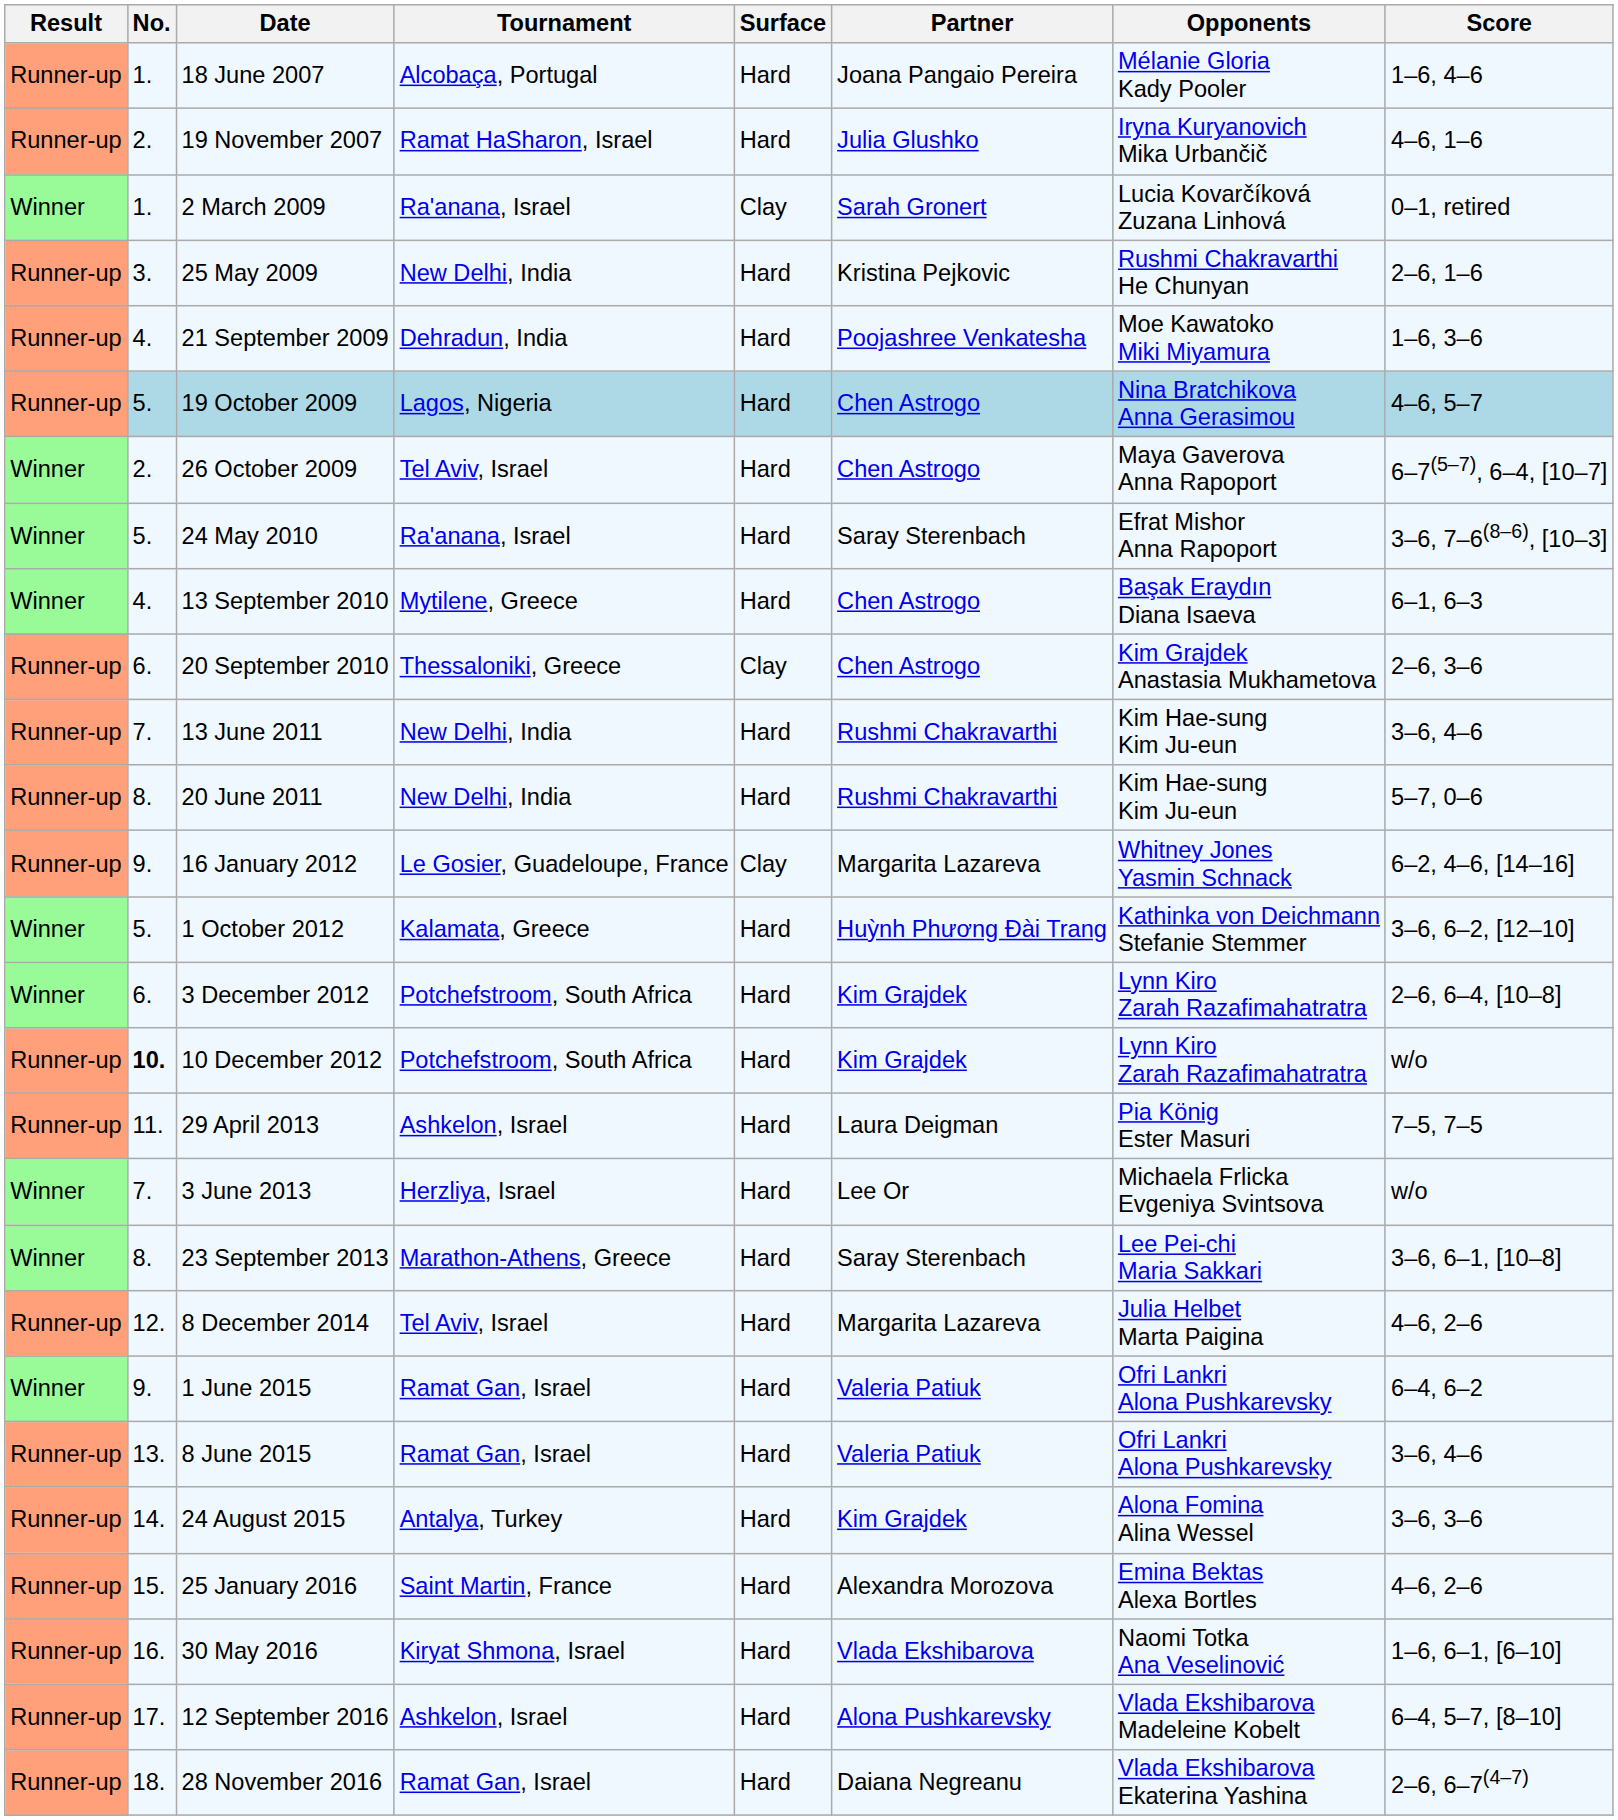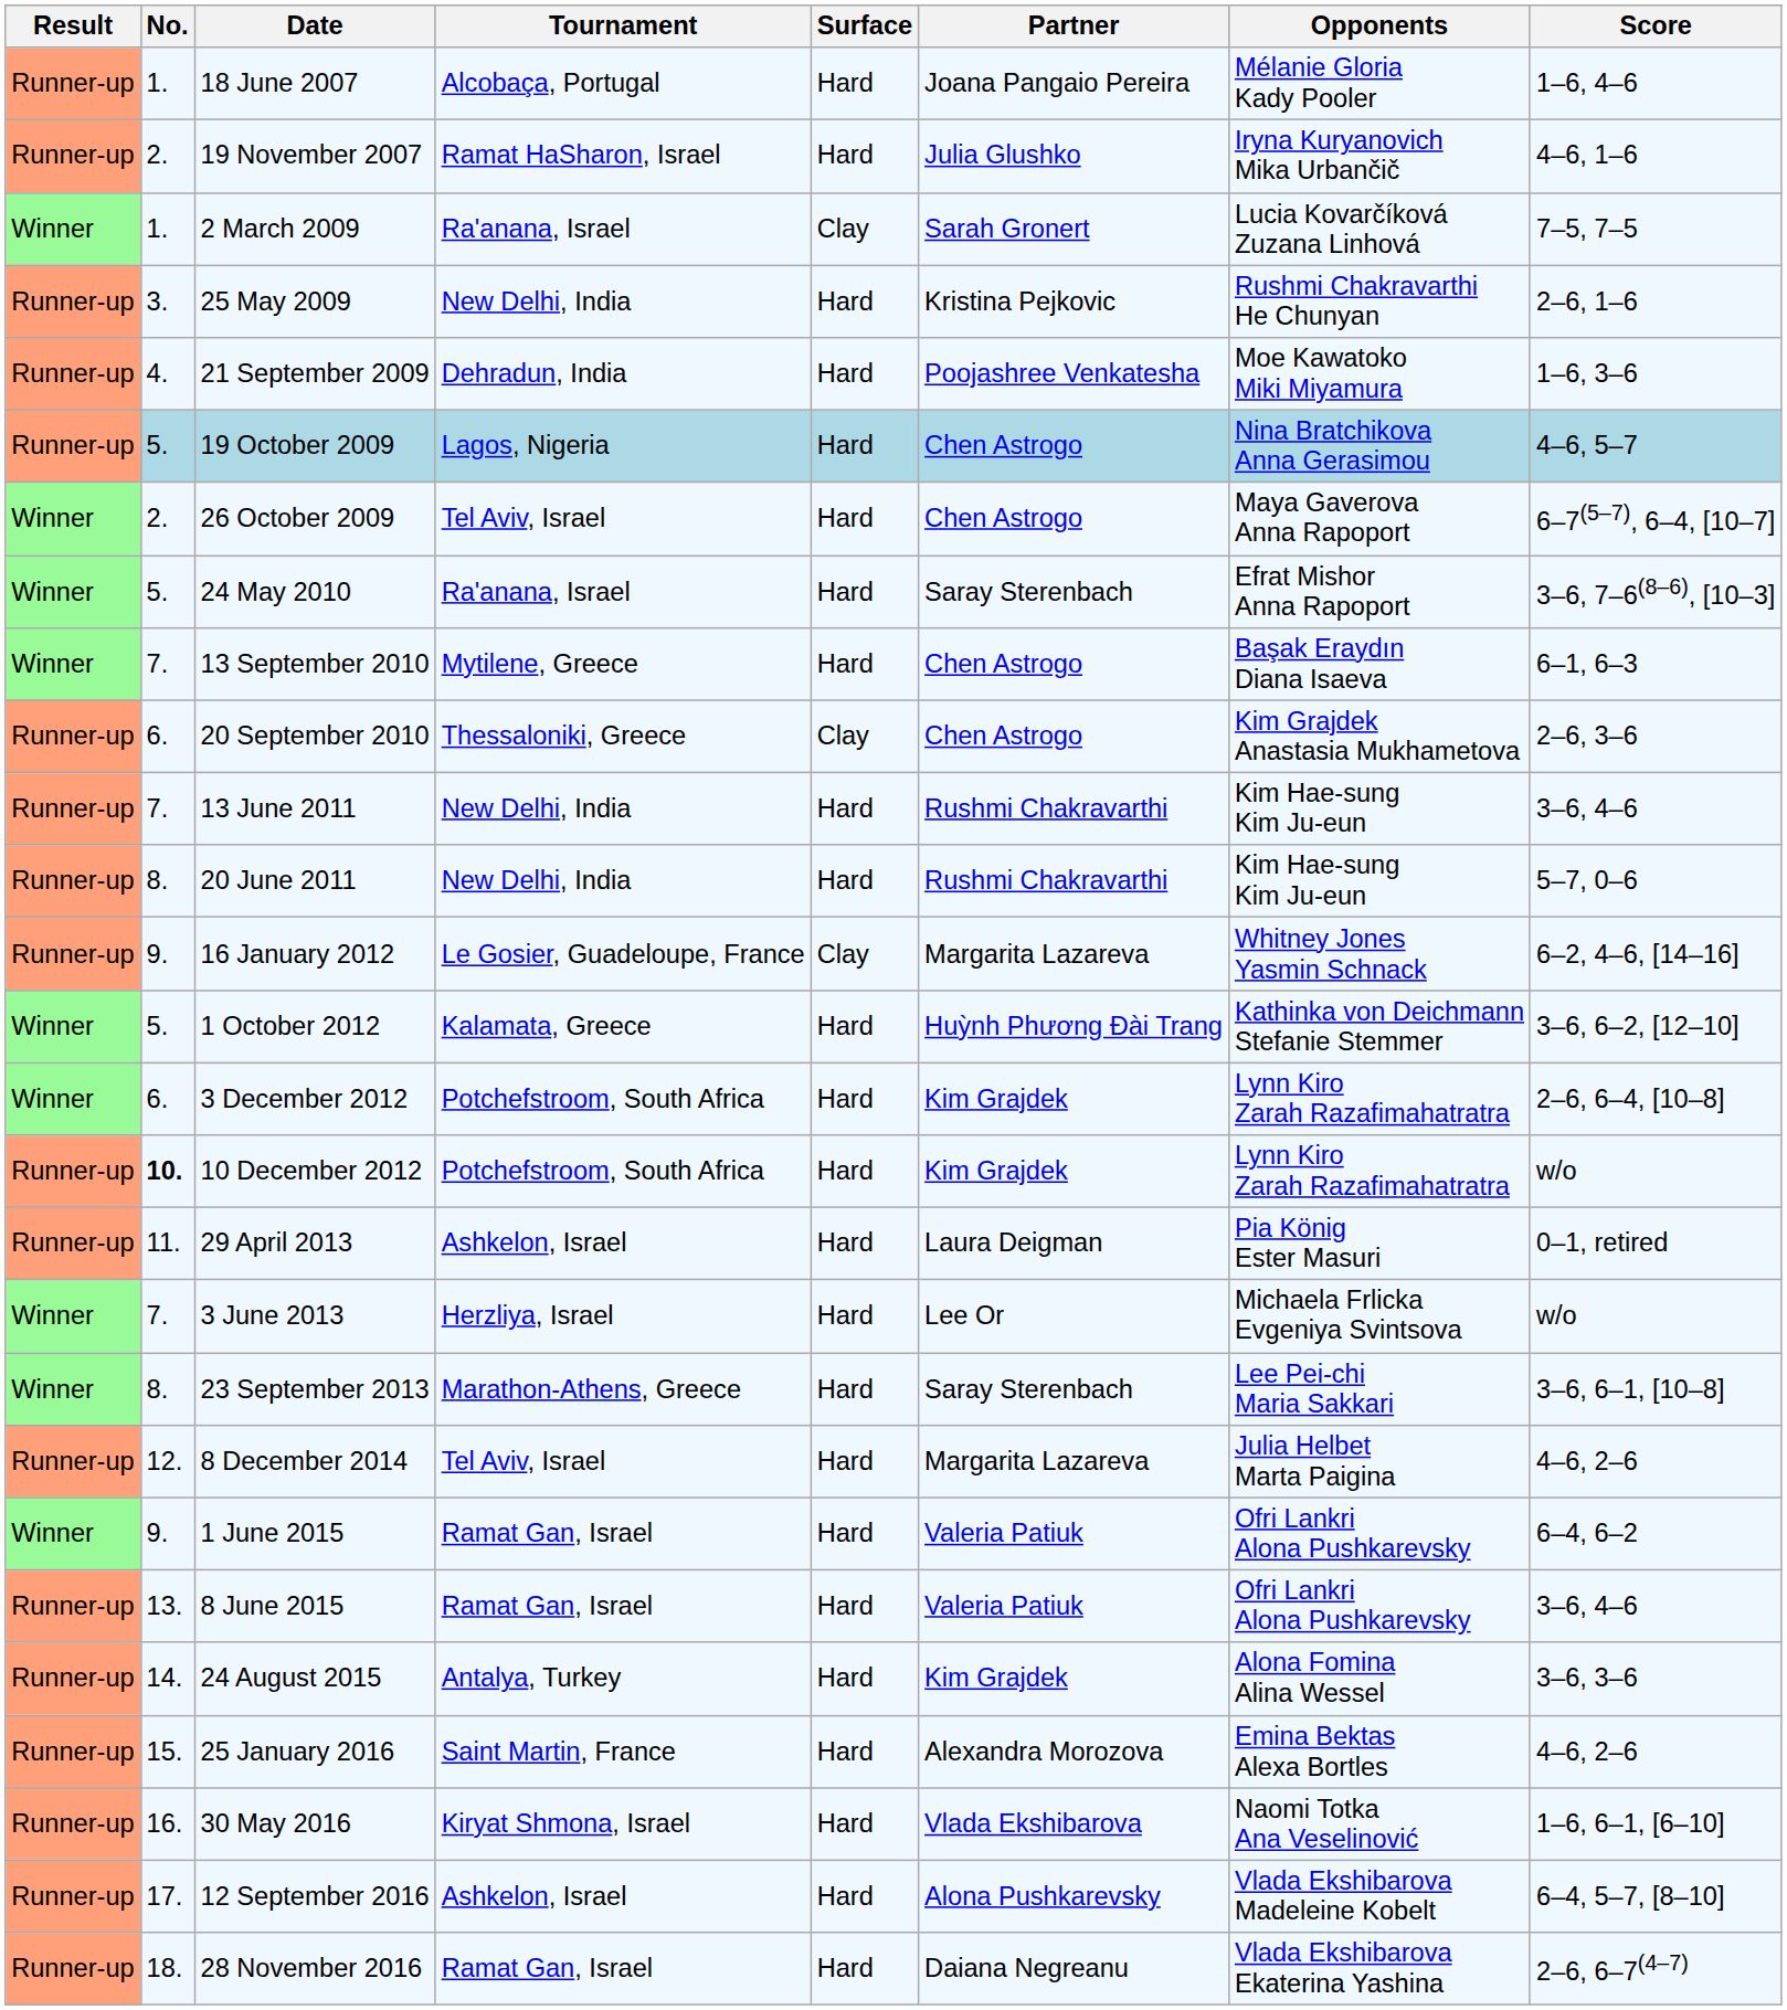 <table class="sortable wikitable" style=font-size:97%>
 <tr>
 <th>Result</th>
 <th>No.</th>
 <th>Date</th>
 <th>Tournament</th>
 <th>Surface</th>
 <th>Partner</th>
 <th>Opponents</th>
 <th>Score</th>
 </tr>
 <tr style="background:#f0f8ff;">
 <td style="background:#ffa07a;">Runner-up</td>
 <td>1.</td>
 <td>18 June 2007</td>
 <td><a href='#'>Alcobaça</a>, Portugal</td>
 <td>Hard</td>
 <td> Joana Pangaio Pereira</td>
 <td> <a href='#'>Mélanie Gloria</a> <br>  Kady Pooler</td>
 <td>1–6, 4–6</td>
 </tr>
 <tr style="background:#f0f8ff;">
 <td style="background:#ffa07a;">Runner-up</td>
 <td>2.</td>
 <td>19 November 2007</td>
 <td><a href='#'>Ramat HaSharon</a>, Israel</td>
 <td>Hard</td>
 <td> <a href='#'>Julia Glushko</a></td>
 <td> <a href='#'>Iryna Kuryanovich</a> <br>  Mika Urbančič</td>
 <td>4–6, 1–6</td>
 </tr>
 <tr style="background:#f0f8ff;">
 <td style="background:#98fb98;">Winner</td>
 <td>1.</td>
 <td>2 March 2009</td>
 <td><a href='#'>Ra'anana</a>, Israel</td>
 <td>Clay</td>
 <td> <a href='#'>Sarah Gronert</a></td>
 <td> Lucia Kovarčíková <br>  Zuzana Linhová</td>
-<td>0–1, retired</td>
+<td>7–5, 7–5</td>
 </tr>
 <tr style="background:#f0f8ff;">
 <td style="background:#ffa07a;">Runner-up</td>
 <td>3.</td>
 <td>25 May 2009</td>
 <td><a href='#'>New Delhi</a>, India</td>
 <td>Hard</td>
 <td> Kristina Pejkovic</td>
 <td> <a href='#'>Rushmi Chakravarthi</a> <br>  He Chunyan</td>
 <td>2–6, 1–6</td>
 </tr>
 <tr style="background:#f0f8ff;">
 <td style="background:#ffa07a;">Runner-up</td>
 <td>4.</td>
 <td>21 September 2009</td>
 <td><a href='#'>Dehradun</a>, India</td>
 <td>Hard</td>
 <td> <a href='#'>Poojashree Venkatesha</a></td>
 <td> Moe Kawatoko <br>  <a href='#'>Miki Miyamura</a></td>
 <td>1–6, 3–6</td>
 </tr>
 <tr style="background:lightblue;">
 <td style="background:#ffa07a;">Runner-up</td>
 <td>5.</td>
 <td>19 October 2009</td>
 <td><a href='#'>Lagos</a>, Nigeria</td>
 <td>Hard</td>
 <td> <a href='#'>Chen Astrogo</a></td>
 <td> <a href='#'>Nina Bratchikova</a> <br>  <a href='#'>Anna Gerasimou</a></td>
 <td>4–6, 5–7</td>
 </tr>
 <tr style="background:#f0f8ff;">
 <td style="background:#98fb98;">Winner</td>
 <td>2.</td>
 <td>26 October 2009</td>
 <td><a href='#'>Tel Aviv</a>, Israel</td>
 <td>Hard</td>
 <td> <a href='#'>Chen Astrogo</a></td>
 <td> Maya Gaverova <br>  Anna Rapoport</td>
 <td>6–7<sup>(5–7)</sup>, 6–4, [10–7]</td>
 </tr>
 <tr style="background:#f0f8ff;">
 <td style="background:#98fb98;">Winner</td>
 <td>5.</td>
 <td>24 May 2010</td>
 <td><a href='#'>Ra'anana</a>, Israel</td>
 <td>Hard</td>
 <td> Saray Sterenbach</td>
 <td> Efrat Mishor <br>  Anna Rapoport</td>
 <td>3–6, 7–6<sup>(8–6)</sup>, [10–3]</td>
 </tr>
 <tr style="background:#f0f8ff;">
 <td style="background:#98fb98;">Winner</td>
-<td>4.</td>
+<td>7.</td>
 <td>13 September 2010</td>
 <td><a href='#'>Mytilene</a>, Greece</td>
 <td>Hard</td>
 <td> <a href='#'>Chen Astrogo</a></td>
 <td> <a href='#'>Başak Eraydın</a> <br>  Diana Isaeva</td>
 <td>6–1, 6–3</td>
 </tr>
 <tr style="background:#f0f8ff;">
 <td style="background:#ffa07a;">Runner-up</td>
 <td>6.</td>
 <td>20 September 2010</td>
 <td><a href='#'>Thessaloniki</a>, Greece</td>
 <td>Clay</td>
 <td> <a href='#'>Chen Astrogo</a></td>
 <td> <a href='#'>Kim Grajdek</a> <br>  Anastasia Mukhametova</td>
 <td>2–6, 3–6</td>
 </tr>
 <tr style="background:#f0f8ff;">
 <td style="background:#ffa07a;">Runner-up</td>
 <td>7.</td>
 <td>13 June 2011</td>
 <td><a href='#'>New Delhi</a>, India</td>
 <td>Hard</td>
 <td> <a href='#'>Rushmi Chakravarthi</a></td>
 <td> Kim Hae-sung <br>  Kim Ju-eun</td>
 <td>3–6, 4–6</td>
 </tr>
 <tr style="background:#f0f8ff;">
 <td style="background:#ffa07a;">Runner-up</td>
 <td>8.</td>
 <td>20 June 2011</td>
 <td><a href='#'>New Delhi</a>, India</td>
 <td>Hard</td>
 <td> <a href='#'>Rushmi Chakravarthi</a></td>
 <td> Kim Hae-sung <br>  Kim Ju-eun</td>
 <td>5–7, 0–6</td>
 </tr>
 <tr style="background:#f0f8ff;">
 <td style="background:#ffa07a;">Runner-up</td>
 <td>9.</td>
 <td>16 January 2012</td>
 <td><a href='#'>Le Gosier</a>, Guadeloupe, France</td>
 <td>Clay</td>
 <td> Margarita Lazareva</td>
 <td> <a href='#'>Whitney Jones</a> <br>  <a href='#'>Yasmin Schnack</a></td>
 <td>6–2, 4–6, [14–16]</td>
 </tr>
 <tr style="background:#f0f8ff;">
 <td style="background:#98fb98;">Winner</td>
 <td>5.</td>
 <td>1 October 2012</td>
 <td><a href='#'>Kalamata</a>, Greece</td>
 <td>Hard</td>
 <td> <a href='#'>Huỳnh Phương Đài Trang</a></td>
 <td> <a href='#'>Kathinka von Deichmann</a> <br>  Stefanie Stemmer</td>
 <td>3–6, 6–2, [12–10]</td>
 </tr>
 <tr style="background:#f0f8ff;">
 <td style="background:#98fb98;">Winner</td>
 <td>6.</td>
 <td>3 December 2012</td>
 <td><a href='#'>Potchefstroom</a>, South Africa</td>
 <td>Hard</td>
 <td> <a href='#'>Kim Grajdek</a></td>
 <td> <a href='#'>Lynn Kiro</a> <br>  <a href='#'>Zarah Razafimahatratra</a></td>
 <td>2–6, 6–4, [10–8]</td>
 </tr>
 <tr style="background:#f0f8ff;">
 <td style="background:#ffa07a;">Runner-up</td>
 <td><strong>10.</strong></td>
 <td>10 December 2012</td>
 <td><a href='#'>Potchefstroom</a>, South Africa</td>
 <td>Hard</td>
 <td> <a href='#'>Kim Grajdek</a></td>
 <td> <a href='#'>Lynn Kiro</a> <br>  <a href='#'>Zarah Razafimahatratra</a></td>
 <td>w/o</td>
 </tr>
 <tr style="background:#f0f8ff;">
 <td style="background:#ffa07a;">Runner-up</td>
 <td>11.</td>
 <td>29 April 2013</td>
 <td><a href='#'>Ashkelon</a>, Israel</td>
 <td>Hard</td>
 <td> Laura Deigman</td>
 <td> <a href='#'>Pia König</a> <br>  Ester Masuri</td>
-<td>7–5, 7–5</td>
+<td>0–1, retired</td>
 </tr>
 <tr style="background:#f0f8ff;">
 <td style="background:#98fb98;">Winner</td>
 <td>7.</td>
 <td>3 June 2013</td>
 <td><a href='#'>Herzliya</a>, Israel</td>
 <td>Hard</td>
 <td> Lee Or</td>
 <td> Michaela Frlicka <br>  Evgeniya Svintsova</td>
 <td>w/o</td>
 </tr>
 <tr style="background:#f0f8ff;">
 <td style="background:#98fb98;">Winner</td>
 <td>8.</td>
 <td>23 September 2013</td>
 <td><a href='#'>Marathon-Athens</a>, Greece</td>
 <td>Hard</td>
 <td> Saray Sterenbach</td>
 <td> <a href='#'>Lee Pei-chi</a> <br>  <a href='#'>Maria Sakkari</a></td>
 <td>3–6, 6–1, [10–8]</td>
 </tr>
 <tr style="background:#f0f8ff;">
 <td style="background:#ffa07a;">Runner-up</td>
 <td>12.</td>
 <td>8 December 2014</td>
 <td><a href='#'>Tel Aviv</a>, Israel</td>
 <td>Hard</td>
 <td> Margarita Lazareva</td>
 <td> <a href='#'>Julia Helbet</a> <br>  Marta Paigina</td>
 <td>4–6, 2–6</td>
 </tr>
 <tr style="background:#f0f8ff;">
 <td style="background:#98fb98;">Winner</td>
 <td>9.</td>
 <td>1 June 2015</td>
 <td><a href='#'>Ramat Gan</a>, Israel</td>
 <td>Hard</td>
 <td> <a href='#'>Valeria Patiuk</a></td>
 <td> <a href='#'>Ofri Lankri</a> <br>  <a href='#'>Alona Pushkarevsky</a></td>
 <td>6–4, 6–2</td>
 </tr>
 <tr style="background:#f0f8ff;">
 <td style="background:#ffa07a;">Runner-up</td>
 <td>13.</td>
 <td>8 June 2015</td>
 <td><a href='#'>Ramat Gan</a>, Israel</td>
 <td>Hard</td>
 <td> <a href='#'>Valeria Patiuk</a></td>
 <td> <a href='#'>Ofri Lankri</a> <br>  <a href='#'>Alona Pushkarevsky</a></td>
 <td>3–6, 4–6</td>
 </tr>
 <tr style="background:#f0f8ff;">
 <td style="background:#ffa07a;">Runner-up</td>
 <td>14.</td>
 <td>24 August 2015</td>
 <td><a href='#'>Antalya</a>, Turkey</td>
 <td>Hard</td>
 <td> <a href='#'>Kim Grajdek</a></td>
 <td> <a href='#'>Alona Fomina</a> <br>  Alina Wessel</td>
 <td>3–6, 3–6</td>
 </tr>
 <tr style="background:#f0f8ff;">
 <td style="background:#ffa07a;">Runner-up</td>
 <td>15.</td>
 <td>25 January 2016</td>
 <td><a href='#'>Saint Martin</a>, France</td>
 <td>Hard</td>
 <td> Alexandra Morozova</td>
 <td> <a href='#'>Emina Bektas</a> <br>  Alexa Bortles</td>
 <td>4–6, 2–6</td>
 </tr>
 <tr style="background:#f0f8ff;">
 <td style="background:#ffa07a;">Runner-up</td>
 <td>16.</td>
 <td>30 May 2016</td>
 <td><a href='#'>Kiryat Shmona</a>, Israel</td>
 <td>Hard</td>
 <td> <a href='#'>Vlada Ekshibarova</a></td>
 <td> Naomi Totka <br>  <a href='#'>Ana Veselinović</a></td>
 <td>1–6, 6–1, [6–10]</td>
 </tr>
 <tr style="background:#f0f8ff;">
 <td style="background:#ffa07a;">Runner-up</td>
 <td>17.</td>
 <td>12 September 2016</td>
 <td><a href='#'>Ashkelon</a>, Israel</td>
 <td>Hard</td>
 <td> <a href='#'>Alona Pushkarevsky</a></td>
 <td> <a href='#'>Vlada Ekshibarova</a> <br>  Madeleine Kobelt</td>
 <td>6–4, 5–7, [8–10]</td>
 </tr>
 <tr style="background:#f0f8ff;">
 <td style="background:#ffa07a;">Runner-up</td>
 <td>18.</td>
 <td>28 November 2016</td>
 <td><a href='#'>Ramat Gan</a>, Israel</td>
 <td>Hard</td>
 <td> Daiana Negreanu</td>
 <td> <a href='#'>Vlada Ekshibarova</a> <br>  Ekaterina Yashina</td>
 <td>2–6, 6–7<sup>(4–7)</sup></td>
 </tr>
 </table>
